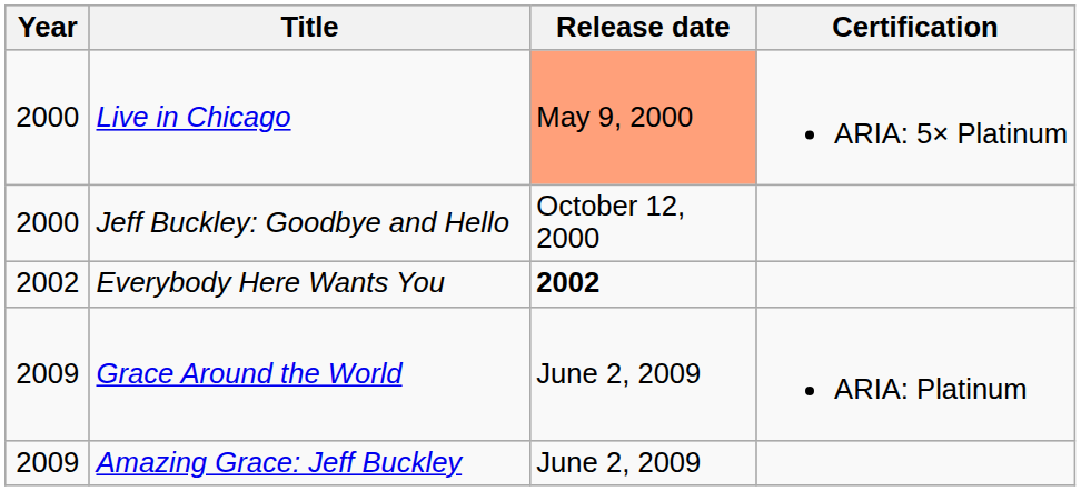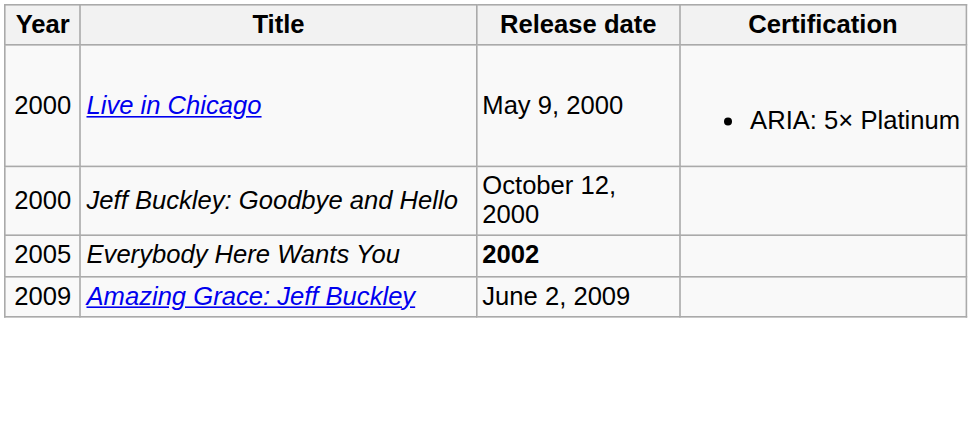 <table class="wikitable">
 <tr>
 <th align="center" valign="top" width="40">Year</th>
 <th>Title</th>
 <th>Release date</th>
 <th>Certification</th>
 </tr>
 <tr>
 <td align="center">2000</td>
 <td width="240"><em><a href='#'>Live in Chicago</a></em></td>
-<td width="120" style="background: lightsalmon;">May 9, 2000</td>
+<td width="120">May 9, 2000</td>
 <td><br><ul><li>ARIA: 5× Platinum</li></ul></td>
 </tr>
 <tr>
 <td align="center">2000</td>
 <td width="240"><em>Jeff Buckley: Goodbye and Hello</em></td>
 <td width="120">October 12, 2000</td>
 <td></td>
 </tr>
 <tr>
-<td align="center">2002</td>
+<td align="center">2005</td>
 <td width="240"><em>Everybody Here Wants You</em></td>
 <td width="120"><strong>2002</strong></td>
 <td></td>
-</tr>
-<tr>
-<td align="center">2009</td>
-<td width="240"><em><a href='#'>Grace Around the World</a></em></td>
-<td width="120">June 2, 2009</td>
-<td><br><ul><li>ARIA: Platinum</li></ul></td>
 </tr>
 <tr>
 <td align="center">2009</td>
 <td width="240"><em><a href='#'>Amazing Grace: Jeff Buckley</a></em></td>
 <td width="120">June 2, 2009</td>
 <td></td>
 </tr>
 </table>
